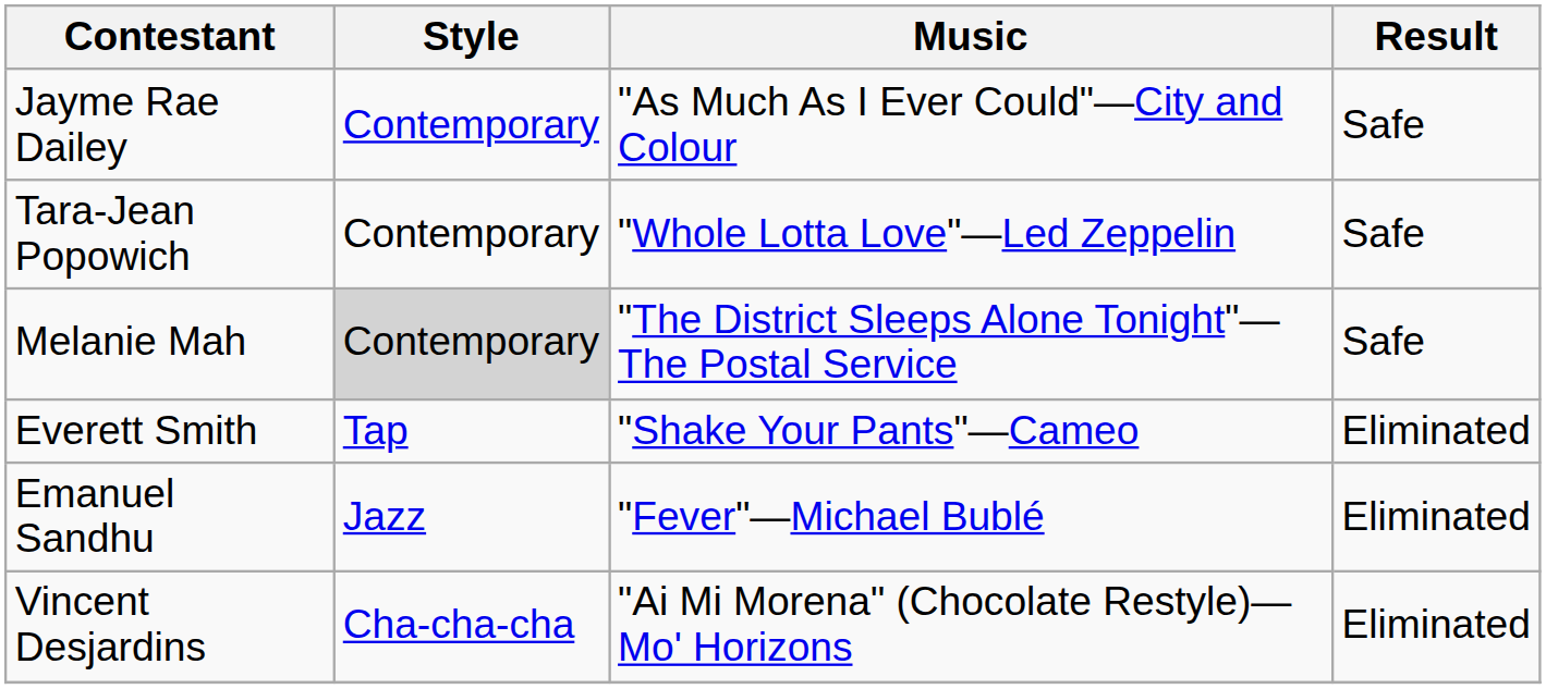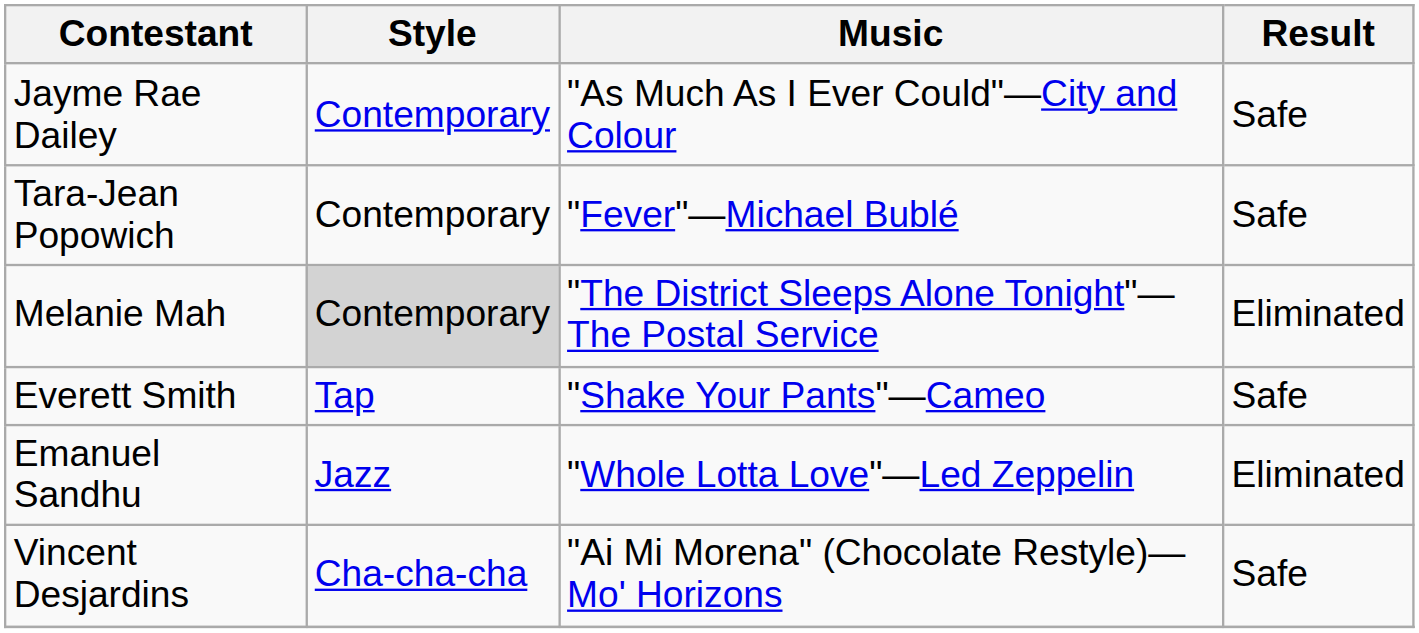 <table class="wikitable">
 <tr>
 <th>Contestant</th>
 <th>Style</th>
 <th>Music</th>
 <th>Result</th>
 </tr>
 <tr>
 <td>Jayme Rae Dailey</td>
 <td><a href='#'>Contemporary</a></td>
 <td>"As Much As I Ever Could"—<a href='#'>City and Colour</a></td>
 <td>Safe</td>
 </tr>
 <tr>
 <td>Tara-Jean Popowich</td>
 <td>Contemporary</td>
-<td>"<a href='#'>Whole Lotta Love</a>"—<a href='#'>Led Zeppelin</a></td>
+<td>"<a href='#'>Fever</a>"—<a href='#'>Michael Bublé</a></td>
 <td>Safe</td>
 </tr>
 <tr>
 <td>Melanie Mah</td>
 <td style="background: lightgrey;">Contemporary</td>
 <td>"<a href='#'>The District Sleeps Alone Tonight</a>"—<a href='#'>The Postal Service</a></td>
-<td>Safe</td>
+<td>Eliminated</td>
 </tr>
 <tr>
 <td>Everett Smith</td>
 <td><a href='#'>Tap</a></td>
 <td>"<a href='#'>Shake Your Pants</a>"—<a href='#'>Cameo</a></td>
-<td>Eliminated</td>
+<td>Safe</td>
 </tr>
 <tr>
 <td>Emanuel Sandhu</td>
 <td><a href='#'>Jazz</a></td>
-<td>"<a href='#'>Fever</a>"—<a href='#'>Michael Bublé</a></td>
+<td>"<a href='#'>Whole Lotta Love</a>"—<a href='#'>Led Zeppelin</a></td>
 <td>Eliminated</td>
 </tr>
 <tr>
 <td>Vincent Desjardins</td>
 <td><a href='#'>Cha-cha-cha</a></td>
 <td>"Ai Mi Morena" (Chocolate Restyle)—<a href='#'>Mo' Horizons</a></td>
-<td>Eliminated</td>
+<td>Safe</td>
 </tr>
 <tr>
 </tr>
 </table>
